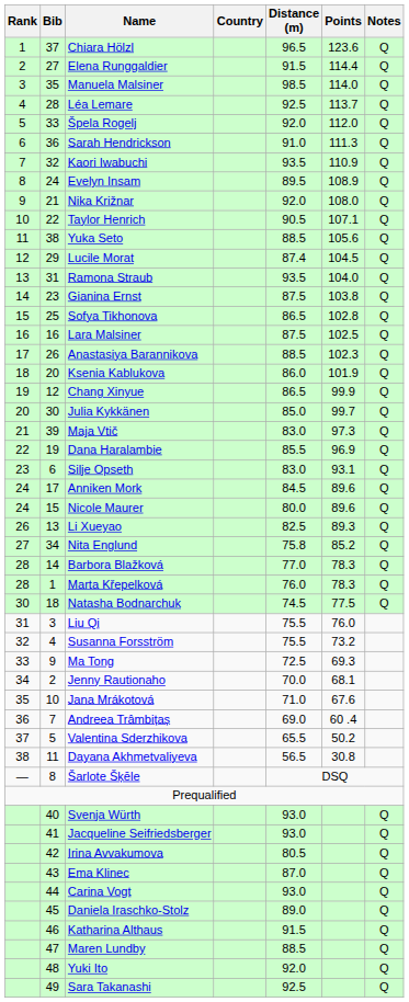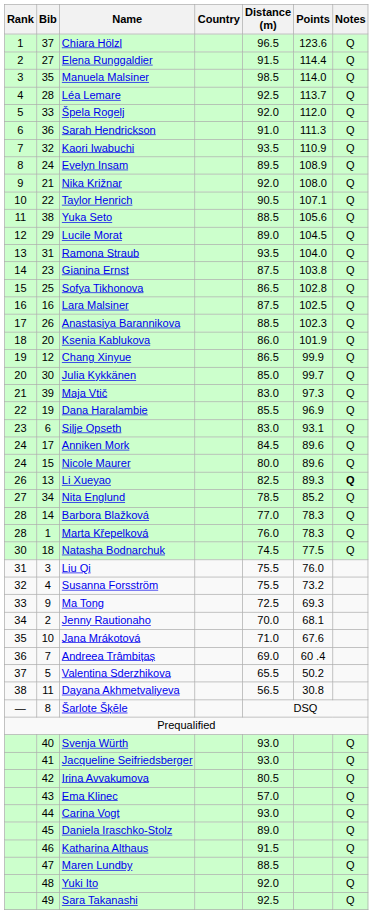 <table class="wikitable sortable" style="text-align:center">
 <tr>
 <th>Rank</th>
 <th>Bib</th>
 <th>Name</th>
 <th>Country</th>
 <th>Distance<br>(m)</th>
 <th>Points</th>
 <th>Notes</th>
 </tr>
 <tr bgcolor=ccffcc>
 <td>1</td>
 <td>37</td>
 <td align=left><a href='#'>Chiara Hölzl</a></td>
 <td align=left></td>
 <td>96.5</td>
 <td>123.6</td>
 <td>Q</td>
 </tr>
 <tr bgcolor=ccffcc>
 <td>2</td>
 <td>27</td>
 <td align=left><a href='#'>Elena Runggaldier</a></td>
 <td align=left></td>
 <td>91.5</td>
 <td>114.4</td>
 <td>Q</td>
 </tr>
 <tr bgcolor=ccffcc>
 <td>3</td>
 <td>35</td>
 <td align=left><a href='#'>Manuela Malsiner</a></td>
 <td align=left></td>
 <td>98.5</td>
 <td>114.0</td>
 <td>Q</td>
 </tr>
 <tr bgcolor=ccffcc>
 <td>4</td>
 <td>28</td>
 <td align=left><a href='#'>Léa Lemare</a></td>
 <td align=left></td>
 <td>92.5</td>
 <td>113.7</td>
 <td>Q</td>
 </tr>
 <tr bgcolor=ccffcc>
 <td>5</td>
 <td>33</td>
 <td align=left><a href='#'>Špela Rogelj</a></td>
 <td align=left></td>
 <td>92.0</td>
 <td>112.0</td>
 <td>Q</td>
 </tr>
 <tr bgcolor=ccffcc>
 <td>6</td>
 <td>36</td>
 <td align=left><a href='#'>Sarah Hendrickson</a></td>
 <td align=left></td>
 <td>91.0</td>
 <td>111.3</td>
 <td>Q</td>
 </tr>
 <tr bgcolor=ccffcc>
 <td>7</td>
 <td>32</td>
 <td align=left><a href='#'>Kaori Iwabuchi</a></td>
 <td align=left></td>
 <td>93.5</td>
 <td>110.9</td>
 <td>Q</td>
 </tr>
 <tr bgcolor=ccffcc>
 <td>8</td>
 <td>24</td>
 <td align=left><a href='#'>Evelyn Insam</a></td>
 <td align=left></td>
 <td>89.5</td>
 <td>108.9</td>
 <td>Q</td>
 </tr>
 <tr bgcolor=ccffcc>
 <td>9</td>
 <td>21</td>
 <td align=left><a href='#'>Nika Križnar</a></td>
 <td align=left></td>
 <td>92.0</td>
 <td>108.0</td>
 <td>Q</td>
 </tr>
 <tr bgcolor=ccffcc>
 <td>10</td>
 <td>22</td>
 <td align=left><a href='#'>Taylor Henrich</a></td>
 <td align=left></td>
 <td>90.5</td>
 <td>107.1</td>
 <td>Q</td>
 </tr>
 <tr bgcolor=ccffcc>
 <td>11</td>
 <td>38</td>
 <td align=left><a href='#'>Yuka Seto</a></td>
 <td align=left></td>
 <td>88.5</td>
 <td>105.6</td>
 <td>Q</td>
 </tr>
 <tr bgcolor=ccffcc>
 <td>12</td>
 <td>29</td>
 <td align=left><a href='#'>Lucile Morat</a></td>
 <td align=left></td>
-<td>87.4</td>
+<td>89.0</td>
 <td>104.5</td>
 <td>Q</td>
 </tr>
 <tr bgcolor=ccffcc>
 <td>13</td>
 <td>31</td>
 <td align=left><a href='#'>Ramona Straub</a></td>
 <td align=left></td>
 <td>93.5</td>
 <td>104.0</td>
 <td>Q</td>
 </tr>
 <tr bgcolor=ccffcc>
 <td>14</td>
 <td>23</td>
 <td align=left><a href='#'>Gianina Ernst</a></td>
 <td align=left></td>
 <td>87.5</td>
 <td>103.8</td>
 <td>Q</td>
 </tr>
 <tr bgcolor=ccffcc>
 <td>15</td>
 <td>25</td>
 <td align=left><a href='#'>Sofya Tikhonova</a></td>
 <td align=left></td>
 <td>86.5</td>
 <td>102.8</td>
 <td>Q</td>
 </tr>
 <tr bgcolor=ccffcc>
 <td>16</td>
 <td>16</td>
 <td align=left><a href='#'>Lara Malsiner</a></td>
 <td align=left></td>
 <td>87.5</td>
 <td>102.5</td>
 <td>Q</td>
 </tr>
 <tr bgcolor=ccffcc>
 <td>17</td>
 <td>26</td>
 <td align=left><a href='#'>Anastasiya Barannikova</a></td>
 <td align=left></td>
 <td>88.5</td>
 <td>102.3</td>
 <td>Q</td>
 </tr>
 <tr bgcolor=ccffcc>
 <td>18</td>
 <td>20</td>
 <td align=left><a href='#'>Ksenia Kablukova</a></td>
 <td align=left></td>
 <td>86.0</td>
 <td>101.9</td>
 <td>Q</td>
 </tr>
 <tr bgcolor=ccffcc>
 <td>19</td>
 <td>12</td>
 <td align=left><a href='#'>Chang Xinyue</a></td>
 <td align=left></td>
 <td>86.5</td>
 <td>99.9</td>
 <td>Q</td>
 </tr>
 <tr bgcolor=ccffcc>
 <td>20</td>
 <td>30</td>
 <td align=left><a href='#'>Julia Kykkänen</a></td>
 <td align=left></td>
 <td>85.0</td>
 <td>99.7</td>
 <td>Q</td>
 </tr>
 <tr bgcolor=ccffcc>
 <td>21</td>
 <td>39</td>
 <td align=left><a href='#'>Maja Vtič</a></td>
 <td align=left></td>
 <td>83.0</td>
 <td>97.3</td>
 <td>Q</td>
 </tr>
 <tr bgcolor=ccffcc>
 <td>22</td>
 <td>19</td>
 <td align=left><a href='#'>Dana Haralambie</a></td>
 <td align=left></td>
 <td>85.5</td>
 <td>96.9</td>
 <td>Q</td>
 </tr>
 <tr bgcolor=ccffcc>
 <td>23</td>
 <td>6</td>
 <td align=left><a href='#'>Silje Opseth</a></td>
 <td align=left></td>
 <td>83.0</td>
 <td>93.1</td>
 <td>Q</td>
 </tr>
 <tr bgcolor=ccffcc>
 <td>24</td>
 <td>17</td>
 <td align=left><a href='#'>Anniken Mork</a></td>
 <td align=left></td>
 <td>84.5</td>
 <td>89.6</td>
 <td>Q</td>
 </tr>
 <tr bgcolor=ccffcc>
 <td>24</td>
 <td>15</td>
 <td align=left><a href='#'>Nicole Maurer</a></td>
 <td align=left></td>
 <td>80.0</td>
 <td>89.6</td>
 <td>Q</td>
 </tr>
 <tr bgcolor=ccffcc>
 <td>26</td>
 <td>13</td>
 <td align=left><a href='#'>Li Xueyao</a></td>
 <td align=left></td>
 <td>82.5</td>
 <td>89.3</td>
-<td>Q</td>
+<td><strong>Q</strong></td>
 </tr>
 <tr bgcolor=ccffcc>
 <td>27</td>
 <td>34</td>
 <td align=left><a href='#'>Nita Englund</a></td>
 <td align=left></td>
-<td>75.8</td>
+<td>78.5</td>
 <td>85.2</td>
 <td>Q</td>
 </tr>
 <tr bgcolor=ccffcc>
 <td>28</td>
 <td>14</td>
 <td align=left><a href='#'>Barbora Blažková</a></td>
 <td align=left></td>
 <td>77.0</td>
 <td>78.3</td>
 <td>Q</td>
 </tr>
 <tr bgcolor=ccffcc>
 <td>28</td>
 <td>1</td>
 <td align=left><a href='#'>Marta Křepelková</a></td>
 <td align=left></td>
 <td>76.0</td>
 <td>78.3</td>
 <td>Q</td>
 </tr>
 <tr bgcolor=ccffcc>
 <td>30</td>
 <td>18</td>
 <td align=left><a href='#'>Natasha Bodnarchuk</a></td>
 <td align=left></td>
 <td>74.5</td>
 <td>77.5</td>
 <td>Q</td>
 </tr>
 <tr>
 <td>31</td>
 <td>3</td>
 <td align=left><a href='#'>Liu Qi</a></td>
 <td align=left></td>
 <td>75.5</td>
 <td>76.0</td>
 <td></td>
 </tr>
 <tr>
 <td>32</td>
 <td>4</td>
 <td align=left><a href='#'>Susanna Forsström</a></td>
 <td align=left></td>
 <td>75.5</td>
 <td>73.2</td>
 <td></td>
 </tr>
 <tr>
 <td>33</td>
 <td>9</td>
 <td align=left><a href='#'>Ma Tong</a></td>
 <td align=left></td>
 <td>72.5</td>
 <td>69.3</td>
 <td></td>
 </tr>
 <tr>
 <td>34</td>
 <td>2</td>
 <td align=left><a href='#'>Jenny Rautionaho</a></td>
 <td align=left></td>
 <td>70.0</td>
 <td>68.1</td>
 <td></td>
 </tr>
 <tr>
 <td>35</td>
 <td>10</td>
 <td align=left><a href='#'>Jana Mrákotová</a></td>
 <td align=left></td>
 <td>71.0</td>
 <td>67.6</td>
 <td></td>
 </tr>
 <tr>
 <td>36</td>
 <td>7</td>
 <td align=left><a href='#'>Andreea Trâmbițaș</a></td>
 <td align=left></td>
 <td>69.0</td>
 <td>60 .4</td>
 <td></td>
 </tr>
 <tr>
 <td>37</td>
 <td>5</td>
 <td align=left><a href='#'>Valentina Sderzhikova</a></td>
 <td align=left></td>
 <td>65.5</td>
 <td>50.2</td>
 <td></td>
 </tr>
 <tr>
 <td>38</td>
 <td>11</td>
 <td align=left><a href='#'>Dayana Akhmetvaliyeva</a></td>
 <td align=left></td>
 <td>56.5</td>
 <td>30.8</td>
 <td></td>
 </tr>
 <tr>
 <td>—</td>
 <td>8</td>
 <td align=left><a href='#'>Šarlote Šķēle</a></td>
 <td align=left></td>
 <td colspan=3>DSQ</td>
 </tr>
 <tr align=center>
 <td colspan=8>Prequalified</td>
 </tr>
 <tr bgcolor=ccffcc>
 <td></td>
 <td>40</td>
 <td align=left><a href='#'>Svenja Würth</a></td>
 <td align=left></td>
 <td>93.0</td>
 <td></td>
 <td>Q</td>
 </tr>
 <tr bgcolor=ccffcc>
 <td></td>
 <td>41</td>
 <td align=left><a href='#'>Jacqueline Seifriedsberger</a></td>
 <td align=left></td>
 <td>93.0</td>
 <td></td>
 <td>Q</td>
 </tr>
 <tr bgcolor=ccffcc>
 <td></td>
 <td>42</td>
 <td align=left><a href='#'>Irina Avvakumova</a></td>
 <td align=left></td>
 <td>80.5</td>
 <td></td>
 <td>Q</td>
 </tr>
 <tr bgcolor=ccffcc>
 <td></td>
 <td>43</td>
 <td align=left><a href='#'>Ema Klinec</a></td>
 <td align=left></td>
-<td>87.0</td>
+<td>57.0</td>
 <td></td>
 <td>Q</td>
 </tr>
 <tr bgcolor=ccffcc>
 <td></td>
 <td>44</td>
 <td align=left><a href='#'>Carina Vogt</a></td>
 <td align=left></td>
 <td>93.0</td>
 <td></td>
 <td>Q</td>
 </tr>
 <tr bgcolor=ccffcc>
 <td></td>
 <td>45</td>
 <td align=left><a href='#'>Daniela Iraschko-Stolz</a></td>
 <td align=left></td>
 <td>89.0</td>
 <td></td>
 <td>Q</td>
 </tr>
 <tr bgcolor=ccffcc>
 <td></td>
 <td>46</td>
 <td align=left><a href='#'>Katharina Althaus</a></td>
 <td align=left></td>
 <td>91.5</td>
 <td></td>
 <td>Q</td>
 </tr>
 <tr bgcolor=ccffcc>
 <td></td>
 <td>47</td>
 <td align=left><a href='#'>Maren Lundby</a></td>
 <td align=left></td>
 <td>88.5</td>
 <td></td>
 <td>Q</td>
 </tr>
 <tr bgcolor=ccffcc>
 <td></td>
 <td>48</td>
 <td align=left><a href='#'>Yuki Ito</a></td>
 <td align=left></td>
 <td>92.0</td>
 <td></td>
 <td>Q</td>
 </tr>
 <tr bgcolor=ccffcc>
 <td></td>
 <td>49</td>
 <td align=left><a href='#'>Sara Takanashi</a></td>
 <td align=left></td>
 <td>92.5</td>
 <td></td>
 <td>Q</td>
 </tr>
 </table>
